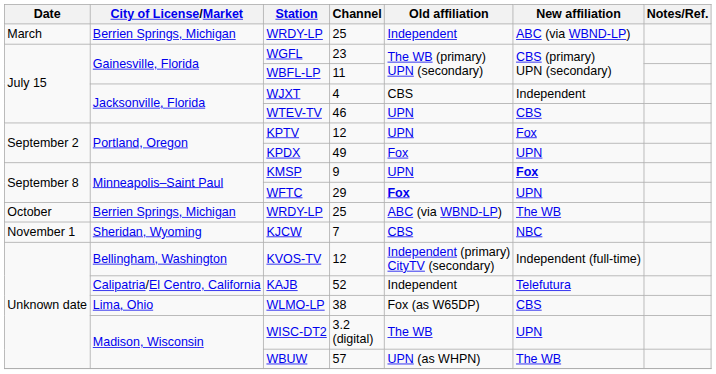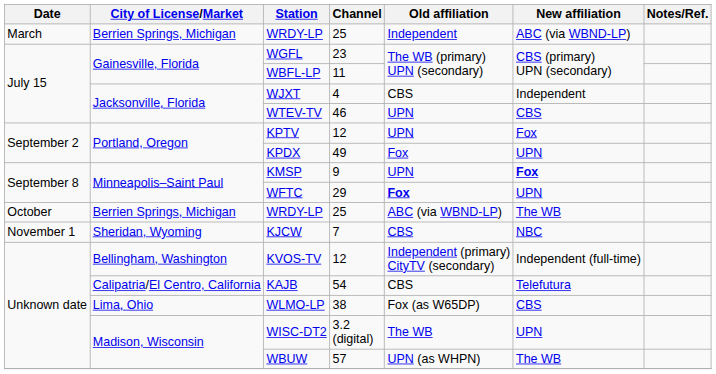 <table class="wikitable sortable">
 <tr>
 <th>Date</th>
 <th><a href='#'>City of License</a>/<a href='#'>Market</a></th>
 <th><a href='#'>Station</a></th>
 <th>Channel</th>
 <th>Old affiliation</th>
 <th>New affiliation</th>
 <th>Notes/Ref.</th>
 </tr>
 <tr>
 <td>March</td>
 <td><a href='#'>Berrien Springs, Michigan</a> <br> </td>
 <td><a href='#'>WRDY-LP</a></td>
 <td>25</td>
 <td><a href='#'>Independent</a></td>
 <td><a href='#'>ABC</a> (via <a href='#'>WBND-LP</a>)</td>
 <td></td>
 </tr>
 <tr>
 <td rowspan=4>July 15</td>
 <td rowspan=2><a href='#'>Gainesville, Florida</a></td>
 <td><a href='#'>WGFL</a></td>
 <td>23</td>
 <td rowspan=2><a href='#'>The WB</a> (primary) <br> <a href='#'>UPN</a> (secondary)</td>
 <td rowspan=2><a href='#'>CBS</a> (primary) <br> UPN (secondary)</td>
 <td></td>
 </tr>
 <tr>
 <td><a href='#'>WBFL-LP</a></td>
 <td>11</td>
 <td></td>
 </tr>
 <tr>
 <td rowspan=2><a href='#'>Jacksonville, Florida</a></td>
 <td><a href='#'>WJXT</a></td>
 <td>4</td>
 <td>CBS</td>
 <td>Independent</td>
 <td></td>
 </tr>
 <tr>
 <td><a href='#'>WTEV-TV</a></td>
 <td>46</td>
 <td><a href='#'>UPN</a></td>
 <td><a href='#'>CBS</a></td>
 <td></td>
 </tr>
 <tr>
 <td rowspan=2>September 2</td>
 <td rowspan=2><a href='#'>Portland, Oregon</a></td>
 <td><a href='#'>KPTV</a></td>
 <td>12</td>
 <td><a href='#'>UPN</a></td>
 <td><a href='#'>Fox</a></td>
 <td></td>
 </tr>
 <tr>
 <td><a href='#'>KPDX</a></td>
 <td>49</td>
 <td><a href='#'>Fox</a></td>
 <td><a href='#'>UPN</a></td>
 <td></td>
 </tr>
 <tr>
 <td rowspan=2>September 8</td>
 <td rowspan=2><a href='#'>Minneapolis–Saint Paul</a></td>
 <td><a href='#'>KMSP</a></td>
 <td>9</td>
 <td><a href='#'>UPN</a></td>
 <td><strong><a href='#'>Fox</a></strong></td>
 <td></td>
 </tr>
 <tr>
 <td><a href='#'>WFTC</a></td>
 <td>29</td>
 <td><strong><a href='#'>Fox</a></strong></td>
 <td><a href='#'>UPN</a></td>
 <td></td>
 </tr>
 <tr>
 <td>October</td>
 <td><a href='#'>Berrien Springs, Michigan</a> <br> </td>
 <td><a href='#'>WRDY-LP</a></td>
 <td>25</td>
 <td><a href='#'>ABC</a> (via <a href='#'>WBND-LP</a>)</td>
 <td><a href='#'>The WB</a></td>
 <td></td>
 </tr>
 <tr>
 <td>November 1</td>
 <td><a href='#'>Sheridan, Wyoming</a></td>
 <td><a href='#'>KJCW</a></td>
 <td>7</td>
 <td><a href='#'>CBS</a></td>
 <td><a href='#'>NBC</a></td>
 <td></td>
 </tr>
 <tr>
 <td rowspan=5>Unknown date</td>
 <td><a href='#'>Bellingham, Washington</a> <br> </td>
 <td><a href='#'>KVOS-TV</a></td>
 <td>12</td>
 <td><a href='#'>Independent</a> (primary) <br> <a href='#'>CityTV</a> (secondary)</td>
 <td>Independent (full-time)</td>
 <td></td>
 </tr>
 <tr>
 <td><a href='#'>Calipatria</a>/<a href='#'>El Centro, California</a> <br> </td>
 <td><a href='#'>KAJB</a></td>
-<td>52</td>
-<td>Independent</td>
+<td>54</td>
+<td>CBS</td>
 <td><a href='#'>Telefutura</a></td>
 <td></td>
 </tr>
 <tr>
 <td><a href='#'>Lima, Ohio</a></td>
 <td><a href='#'>WLMO-LP</a></td>
 <td>38</td>
 <td>Fox (as W65DP)</td>
 <td><a href='#'>CBS</a></td>
 <td></td>
 </tr>
 <tr>
 <td rowspan=2><a href='#'>Madison, Wisconsin</a></td>
 <td><a href='#'>WISC-DT2</a></td>
 <td>3.2 <br> (digital)</td>
 <td><a href='#'>The WB</a></td>
 <td><a href='#'>UPN</a></td>
 <td></td>
 </tr>
 <tr>
 <td><a href='#'>WBUW</a></td>
 <td>57</td>
 <td><a href='#'>UPN</a> (as WHPN)</td>
 <td><a href='#'>The WB</a></td>
 <td></td>
 </tr>
 <tr>
 </tr>
 </table>
